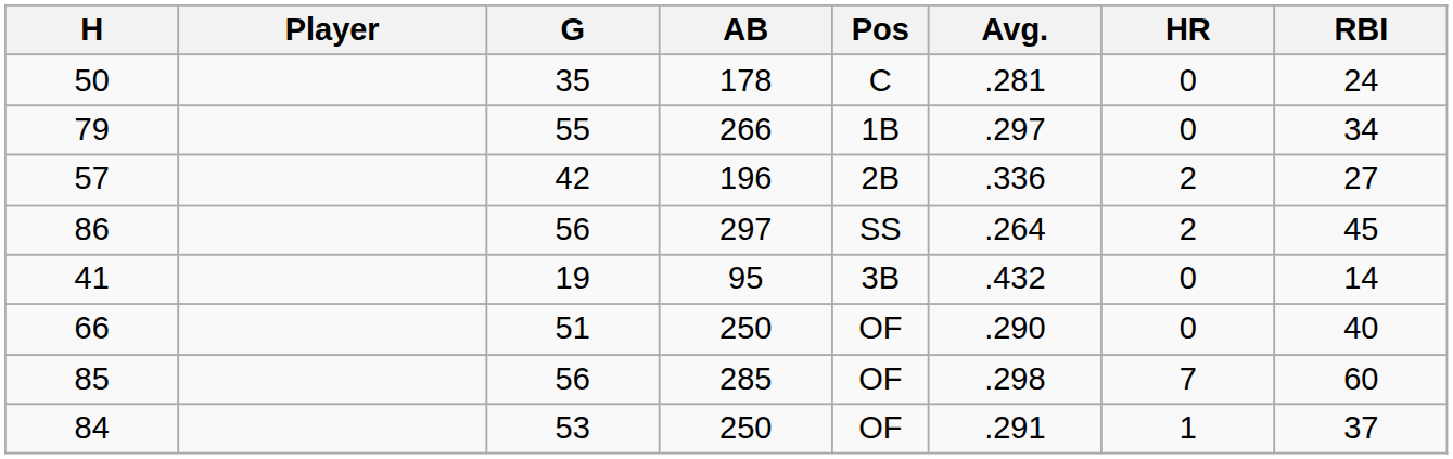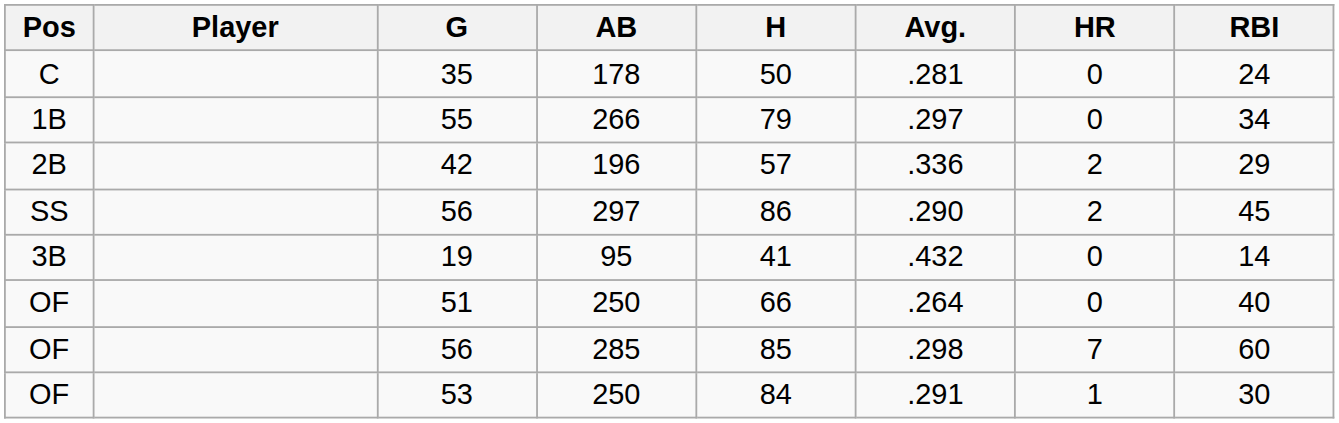 <table class="wikitable sortable">
 <tr>
-<th bgcolor="#DDDDFF" width="9%">H</th>
+<th bgcolor="#DDDDFF" width="5%">Pos</th>
 <th bgcolor="#DDDDFF" width="16%">Player</th>
 <th bgcolor="#DDDDFF" width="9%">G</th>
 <th bgcolor="#DDDDFF" width="9%">AB</th>
-<th bgcolor="#DDDDFF" width="5%">Pos</th>
+<th bgcolor="#DDDDFF" width="9%">H</th>
 <th bgcolor="#DDDDFF" width="9%">Avg.</th>
 <th bgcolor="#DDDDFF" width="9%">HR</th>
 <th bgcolor="#DDDDFF" width="9%">RBI</th>
 </tr>
 <tr align="center">
-<td>50</td>
+<td>C</td>
 <td></td>
 <td>35</td>
 <td>178</td>
-<td>C</td>
+<td>50</td>
 <td>.281</td>
 <td>0</td>
 <td>24</td>
 </tr>
 <tr align="center">
-<td>79</td>
+<td>1B</td>
 <td></td>
 <td>55</td>
 <td>266</td>
-<td>1B</td>
+<td>79</td>
 <td>.297</td>
 <td>0</td>
 <td>34</td>
 </tr>
 <tr align="center">
-<td>57</td>
+<td>2B</td>
 <td></td>
 <td>42</td>
 <td>196</td>
-<td>2B</td>
+<td>57</td>
 <td>.336</td>
 <td>2</td>
-<td>27</td>
+<td>29</td>
 </tr>
 <tr align="center">
-<td>86</td>
+<td>SS</td>
 <td></td>
 <td>56</td>
 <td>297</td>
-<td>SS</td>
-<td>.264</td>
+<td>86</td>
+<td>.290</td>
 <td>2</td>
 <td>45</td>
 </tr>
 <tr align="center">
-<td>41</td>
+<td>3B</td>
 <td></td>
 <td>19</td>
 <td>95</td>
-<td>3B</td>
+<td>41</td>
 <td>.432</td>
 <td>0</td>
 <td>14</td>
 </tr>
 <tr align="center">
-<td>66</td>
+<td>OF</td>
 <td></td>
 <td>51</td>
 <td>250</td>
-<td>OF</td>
-<td>.290</td>
+<td>66</td>
+<td>.264</td>
 <td>0</td>
 <td>40</td>
 </tr>
 <tr align="center">
-<td>85</td>
+<td>OF</td>
 <td></td>
 <td>56</td>
 <td>285</td>
-<td>OF</td>
+<td>85</td>
 <td>.298</td>
 <td>7</td>
 <td>60</td>
 </tr>
 <tr align="center">
-<td>84</td>
+<td>OF</td>
 <td></td>
 <td>53</td>
 <td>250</td>
-<td>OF</td>
+<td>84</td>
 <td>.291</td>
 <td>1</td>
-<td>37</td>
+<td>30</td>
 </tr>
 </table>
